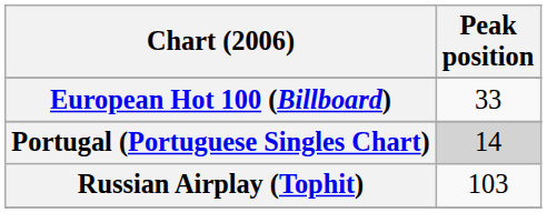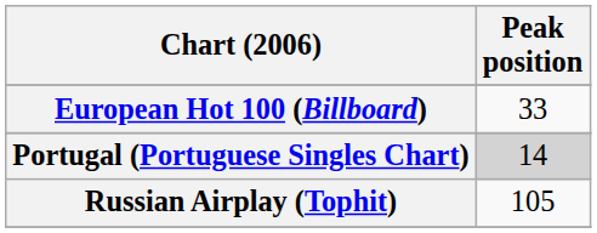 <table class="wikitable sortable plainrowheaders" style="text-align:center;">
 <tr>
 <th scope="col">Chart (2006)</th>
 <th scope="col">Peak<br>position</th>
 </tr>
 <tr>
 </tr>
 <tr>
 </tr>
 <tr>
 <th scope="row"><a href='#'>European Hot 100</a> (<em><a href='#'>Billboard</a></em>)</th>
 <td>33</td>
 </tr>
 <tr>
 </tr>
 <tr>
 </tr>
 <tr>
 </tr>
 <tr>
 <th scope="row">Portugal (<a href='#'>Portuguese Singles Chart</a>)</th>
 <td style="background: lightgrey;">14</td>
 </tr>
 <tr>
 <th scope="row">Russian Airplay (<a href='#'>Tophit</a>)</th>
-<td>103</td>
+<td>105</td>
 </tr>
 <tr>
 </tr>
 <tr>
 </tr>
 <tr>
 </tr>
 <tr>
 </tr>
 </table>
